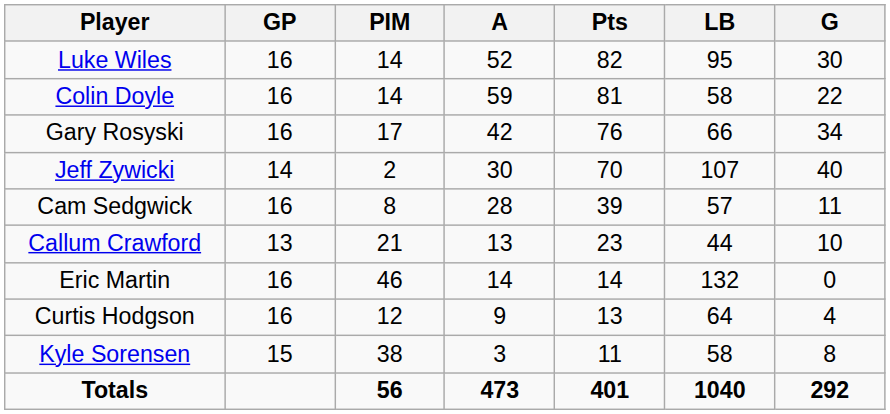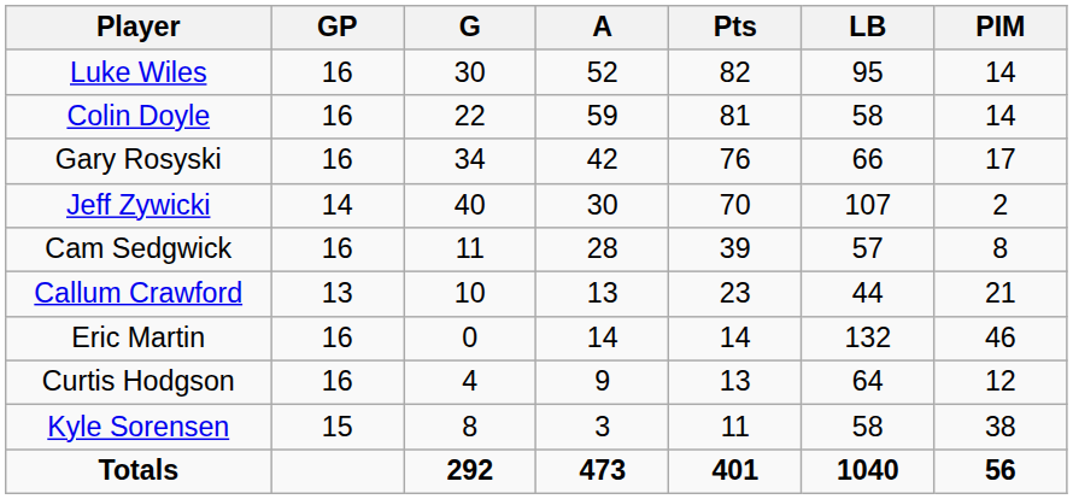 <table class="wikitable sortable">
 <tr align=center>
 <th width="20%">Player</th>
 <th width="10%">GP</th>
-<th width="10%">PIM</th>
+<th width="10%">G</th>
 <th width="10%">A</th>
 <th width="10%">Pts</th>
 <th width="10%">LB</th>
-<th width="10%">G</th>
+<th width="10%">PIM</th>
 </tr>
 <tr align=center>
 <td><a href='#'>Luke Wiles</a></td>
 <td>16</td>
-<td>14</td>
+<td>30</td>
 <td>52</td>
 <td>82</td>
 <td>95</td>
-<td>30</td>
+<td>14</td>
 </tr>
 <tr align=center>
 <td><a href='#'>Colin Doyle</a></td>
 <td>16</td>
-<td>14</td>
+<td>22</td>
 <td>59</td>
 <td>81</td>
 <td>58</td>
-<td>22</td>
+<td>14</td>
 </tr>
 <tr align=center>
 <td>Gary Rosyski</td>
 <td>16</td>
-<td>17</td>
+<td>34</td>
 <td>42</td>
 <td>76</td>
 <td>66</td>
-<td>34</td>
+<td>17</td>
 </tr>
 <tr align=center>
 <td><a href='#'>Jeff Zywicki</a></td>
 <td>14</td>
-<td>2</td>
+<td>40</td>
 <td>30</td>
 <td>70</td>
 <td>107</td>
-<td>40</td>
+<td>2</td>
 </tr>
 <tr align=center>
 <td>Cam Sedgwick</td>
 <td>16</td>
-<td>8</td>
+<td>11</td>
 <td>28</td>
 <td>39</td>
 <td>57</td>
-<td>11</td>
+<td>8</td>
 </tr>
 <tr align=center>
 <td><a href='#'>Callum Crawford</a></td>
 <td>13</td>
-<td>21</td>
+<td>10</td>
 <td>13</td>
 <td>23</td>
 <td>44</td>
-<td>10</td>
+<td>21</td>
 </tr>
 <tr align=center>
 <td>Eric Martin</td>
 <td>16</td>
-<td>46</td>
+<td>0</td>
 <td>14</td>
 <td>14</td>
 <td>132</td>
-<td>0</td>
+<td>46</td>
 </tr>
 <tr align=center>
 <td>Curtis Hodgson</td>
 <td>16</td>
-<td>12</td>
+<td>4</td>
 <td>9</td>
 <td>13</td>
 <td>64</td>
-<td>4</td>
+<td>12</td>
 </tr>
 <tr align=center>
 <td><a href='#'>Kyle Sorensen</a></td>
 <td>15</td>
-<td>38</td>
+<td>8</td>
 <td>3</td>
 <td>11</td>
 <td>58</td>
-<td>8</td>
+<td>38</td>
 </tr>
 <tr align=center>
 <td><strong>Totals</strong></td>
 <td></td>
-<td><strong>56</strong></td>
+<td><strong>292</strong></td>
 <td><strong>473</strong></td>
 <td><strong>401</strong></td>
 <td><strong>1040</strong></td>
-<td><strong>292</strong></td>
+<td><strong>56</strong></td>
 </tr>
 </table>
